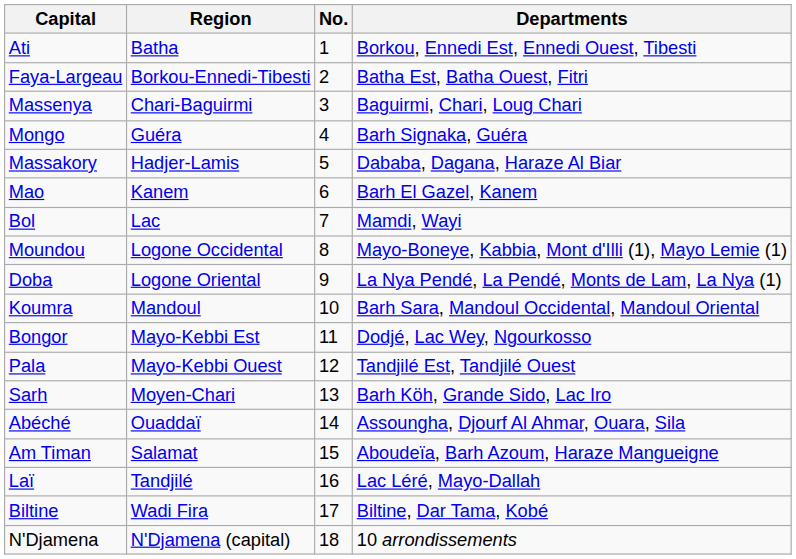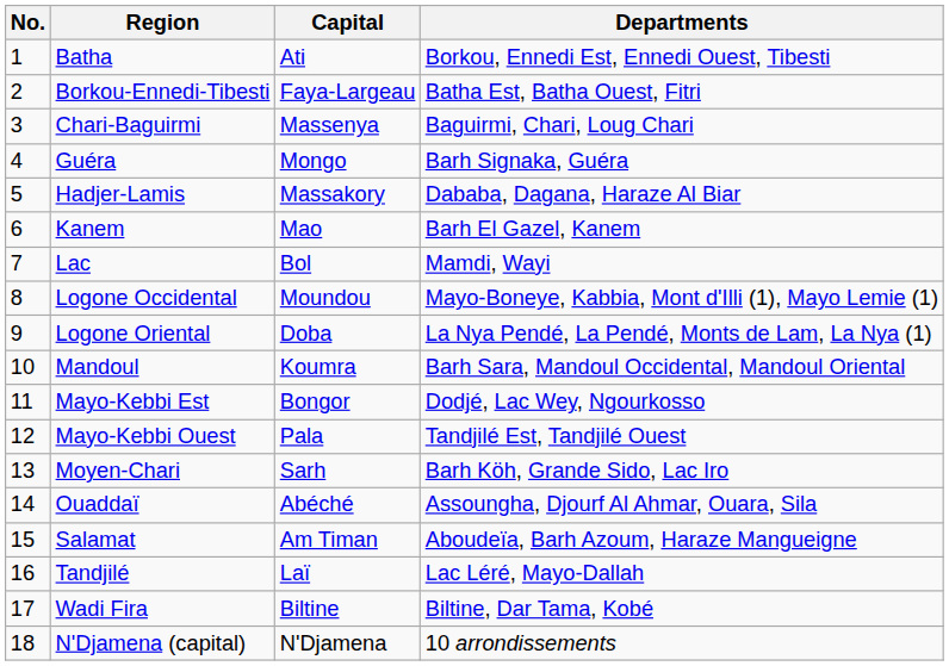 <table class="wikitable sortable">
 <tr>
+<th>No.</th>
+<th>Region</th>
 <th>Capital</th>
-<th>Region</th>
-<th>No.</th>
 <th>Departments</th>
 </tr>
 <tr>
+<td>1</td>
+<td><a href='#'>Batha</a></td>
 <td><a href='#'>Ati</a></td>
-<td><a href='#'>Batha</a></td>
-<td>1</td>
 <td><a href='#'>Borkou</a>, <a href='#'>Ennedi Est</a>, <a href='#'>Ennedi Ouest</a>, <a href='#'>Tibesti</a></td>
 </tr>
 <tr>
+<td>2</td>
+<td><a href='#'>Borkou-Ennedi-Tibesti</a></td>
 <td><a href='#'>Faya-Largeau</a></td>
-<td><a href='#'>Borkou-Ennedi-Tibesti</a></td>
-<td>2</td>
 <td><a href='#'>Batha Est</a>, <a href='#'>Batha Ouest</a>, <a href='#'>Fitri</a></td>
 </tr>
 <tr>
+<td>3</td>
+<td><a href='#'>Chari-Baguirmi</a></td>
 <td><a href='#'>Massenya</a></td>
-<td><a href='#'>Chari-Baguirmi</a></td>
-<td>3</td>
 <td><a href='#'>Baguirmi</a>, <a href='#'>Chari</a>, <a href='#'>Loug Chari</a></td>
 </tr>
 <tr>
+<td>4</td>
+<td><a href='#'>Guéra</a></td>
 <td><a href='#'>Mongo</a></td>
-<td><a href='#'>Guéra</a></td>
-<td>4</td>
 <td><a href='#'>Barh Signaka</a>, <a href='#'>Guéra</a></td>
 </tr>
 <tr>
+<td>5</td>
+<td><a href='#'>Hadjer-Lamis</a></td>
 <td><a href='#'>Massakory</a></td>
-<td><a href='#'>Hadjer-Lamis</a></td>
-<td>5</td>
 <td><a href='#'>Dababa</a>, <a href='#'>Dagana</a>, <a href='#'>Haraze Al Biar</a></td>
 </tr>
 <tr>
+<td>6</td>
+<td><a href='#'>Kanem</a></td>
 <td><a href='#'>Mao</a></td>
-<td><a href='#'>Kanem</a></td>
-<td>6</td>
 <td><a href='#'>Barh El Gazel</a>, <a href='#'>Kanem</a></td>
 </tr>
 <tr>
+<td>7</td>
+<td><a href='#'>Lac</a></td>
 <td><a href='#'>Bol</a></td>
-<td><a href='#'>Lac</a></td>
-<td>7</td>
 <td><a href='#'>Mamdi</a>, <a href='#'>Wayi</a></td>
 </tr>
 <tr>
+<td>8</td>
+<td><a href='#'>Logone Occidental</a></td>
 <td><a href='#'>Moundou</a></td>
-<td><a href='#'>Logone Occidental</a></td>
-<td>8</td>
 <td><a href='#'>Mayo-Boneye</a>, <a href='#'>Kabbia</a>, <a href='#'>Mont d'Illi</a> (1), <a href='#'>Mayo Lemie</a> (1)</td>
 </tr>
 <tr>
+<td>9</td>
+<td><a href='#'>Logone Oriental</a></td>
 <td><a href='#'>Doba</a></td>
-<td><a href='#'>Logone Oriental</a></td>
-<td>9</td>
 <td><a href='#'>La Nya Pendé</a>, <a href='#'>La Pendé</a>, <a href='#'>Monts de Lam</a>, <a href='#'>La Nya</a> (1)</td>
 </tr>
 <tr>
+<td>10</td>
+<td><a href='#'>Mandoul</a></td>
 <td><a href='#'>Koumra</a></td>
-<td><a href='#'>Mandoul</a></td>
-<td>10</td>
 <td><a href='#'>Barh Sara</a>, <a href='#'>Mandoul Occidental</a>, <a href='#'>Mandoul Oriental</a></td>
 </tr>
 <tr>
+<td>11</td>
+<td><a href='#'>Mayo-Kebbi Est</a></td>
 <td><a href='#'>Bongor</a></td>
-<td><a href='#'>Mayo-Kebbi Est</a></td>
-<td>11</td>
 <td><a href='#'>Dodjé</a>, <a href='#'>Lac Wey</a>, <a href='#'>Ngourkosso</a></td>
 </tr>
 <tr>
+<td>12</td>
+<td><a href='#'>Mayo-Kebbi Ouest</a></td>
 <td><a href='#'>Pala</a></td>
-<td><a href='#'>Mayo-Kebbi Ouest</a></td>
-<td>12</td>
 <td><a href='#'>Tandjilé Est</a>, <a href='#'>Tandjilé Ouest</a></td>
 </tr>
 <tr>
+<td>13</td>
+<td><a href='#'>Moyen-Chari</a></td>
 <td><a href='#'>Sarh</a></td>
-<td><a href='#'>Moyen-Chari</a></td>
-<td>13</td>
 <td><a href='#'>Barh Köh</a>, <a href='#'>Grande Sido</a>, <a href='#'>Lac Iro</a></td>
 </tr>
 <tr>
+<td>14</td>
+<td><a href='#'>Ouaddaï</a></td>
 <td><a href='#'>Abéché</a></td>
-<td><a href='#'>Ouaddaï</a></td>
-<td>14</td>
 <td><a href='#'>Assoungha</a>, <a href='#'>Djourf Al Ahmar</a>, <a href='#'>Ouara</a>, <a href='#'>Sila</a></td>
 </tr>
 <tr>
+<td>15</td>
+<td><a href='#'>Salamat</a></td>
 <td><a href='#'>Am Timan</a></td>
-<td><a href='#'>Salamat</a></td>
-<td>15</td>
 <td><a href='#'>Aboudeïa</a>, <a href='#'>Barh Azoum</a>, <a href='#'>Haraze Mangueigne</a></td>
 </tr>
 <tr>
+<td>16</td>
+<td><a href='#'>Tandjilé</a></td>
 <td><a href='#'>Laï</a></td>
-<td><a href='#'>Tandjilé</a></td>
-<td>16</td>
 <td><a href='#'>Lac Léré</a>, <a href='#'>Mayo-Dallah</a></td>
 </tr>
 <tr>
+<td>17</td>
+<td><a href='#'>Wadi Fira</a></td>
 <td><a href='#'>Biltine</a></td>
-<td><a href='#'>Wadi Fira</a></td>
-<td>17</td>
 <td><a href='#'>Biltine</a>, <a href='#'>Dar Tama</a>, <a href='#'>Kobé</a></td>
 </tr>
 <tr>
+<td>18</td>
+<td><a href='#'>N'Djamena</a> (capital)</td>
 <td>N'Djamena</td>
-<td><a href='#'>N'Djamena</a> (capital)</td>
-<td>18</td>
 <td>10 <em>arrondissements</em></td>
 </tr>
 </table>
